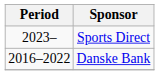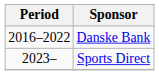 <table class="wikitable" style="text-align:center;margin-left:1em;float:center">
 <tr>
 <th>Period</th>
 <th>Sponsor</th>
 </tr>
 <tr>
+<td>2016–2022</td>
+<td><a href='#'>Danske Bank</a></td>
+</tr>
+<tr>
 <td>2023–</td>
 <td><a href='#'>Sports Direct</a></td>
 </tr>
 <tr>
-<td>2016–2022</td>
-<td><a href='#'>Danske Bank</a></td>
-</tr>
-<tr>
 </tr>
 </table>
